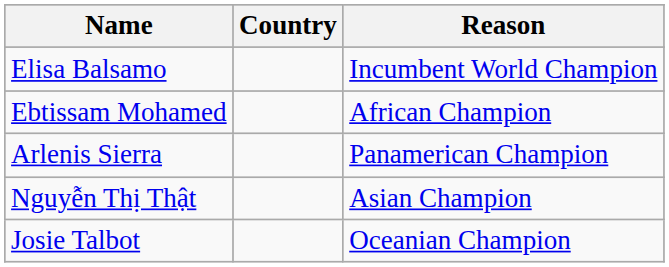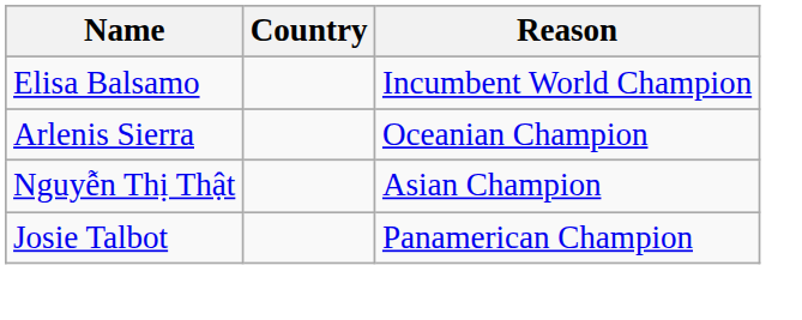 <table class="wikitable">
 <tr>
 <th>Name</th>
 <th>Country</th>
 <th>Reason</th>
 </tr>
 <tr>
 <td><a href='#'>Elisa Balsamo</a></td>
 <td></td>
 <td><a href='#'>Incumbent World Champion</a></td>
 </tr>
 <tr>
-<td><a href='#'>Ebtissam Mohamed</a></td>
-<td></td>
-<td><a href='#'>African Champion</a></td>
-</tr>
-<tr>
 <td><a href='#'>Arlenis Sierra</a></td>
 <td></td>
-<td><a href='#'>Panamerican Champion</a></td>
+<td><a href='#'>Oceanian Champion</a></td>
 </tr>
 <tr>
 <td><a href='#'>Nguyễn Thị Thật</a></td>
 <td></td>
 <td><a href='#'>Asian Champion</a></td>
 </tr>
 <tr>
 <td><a href='#'>Josie Talbot</a></td>
 <td></td>
-<td><a href='#'>Oceanian Champion</a></td>
+<td><a href='#'>Panamerican Champion</a></td>
 </tr>
 </table>
